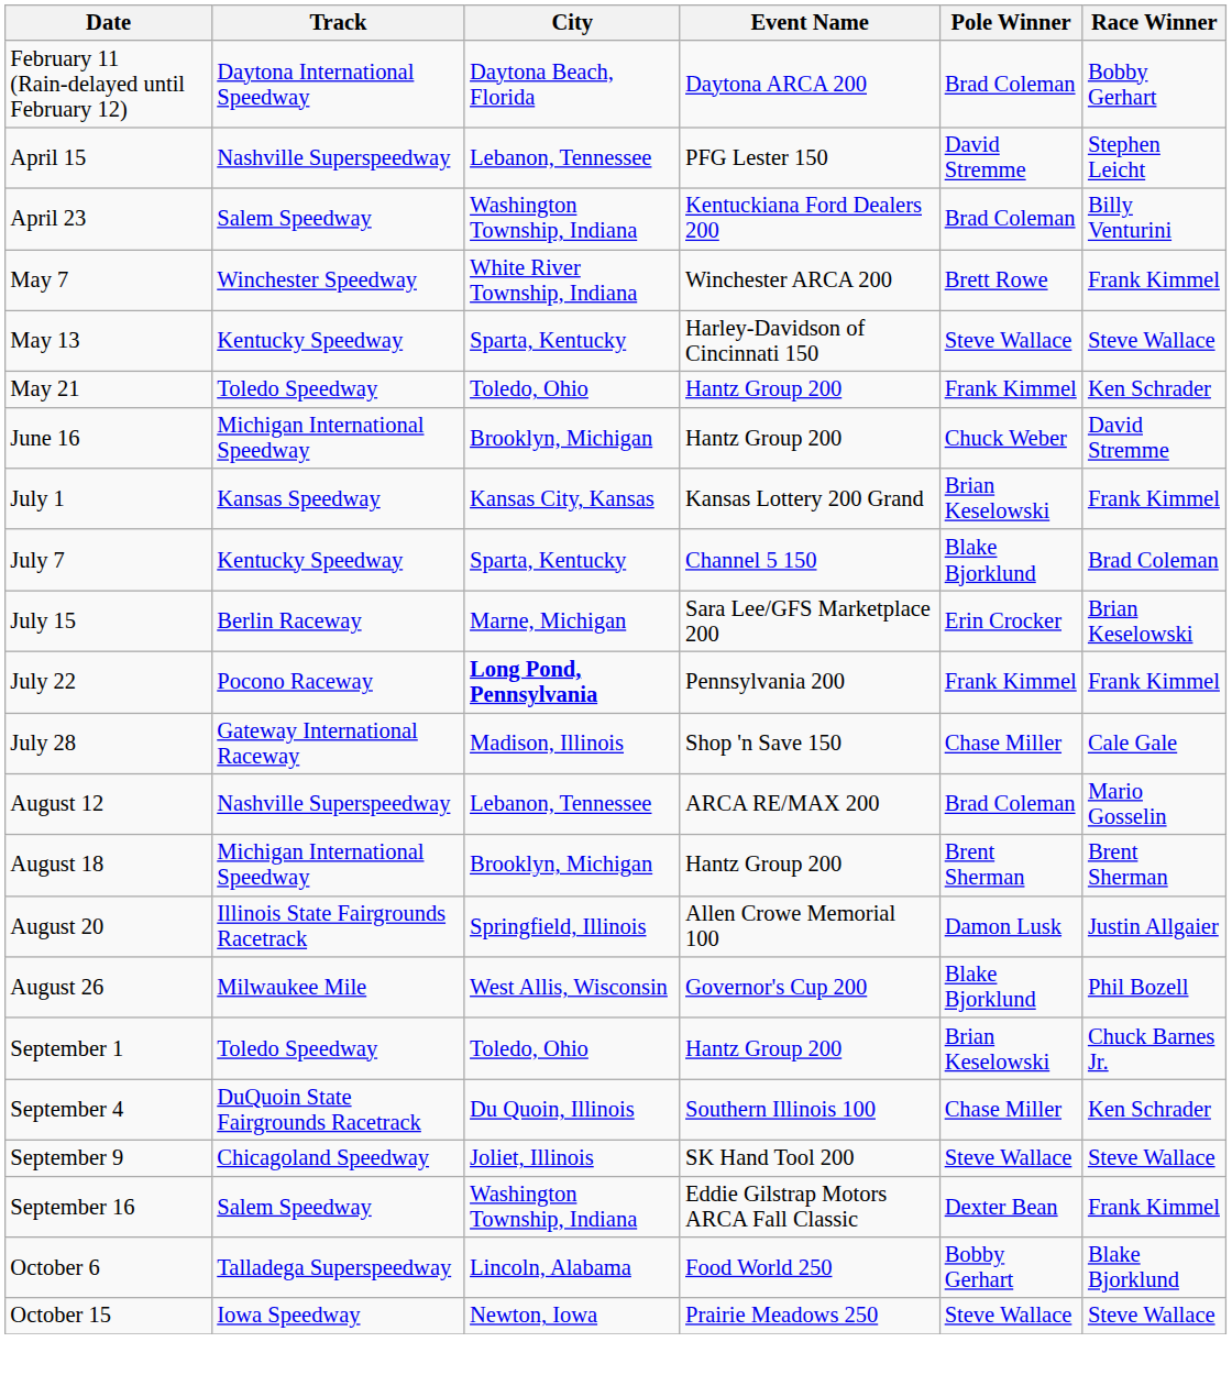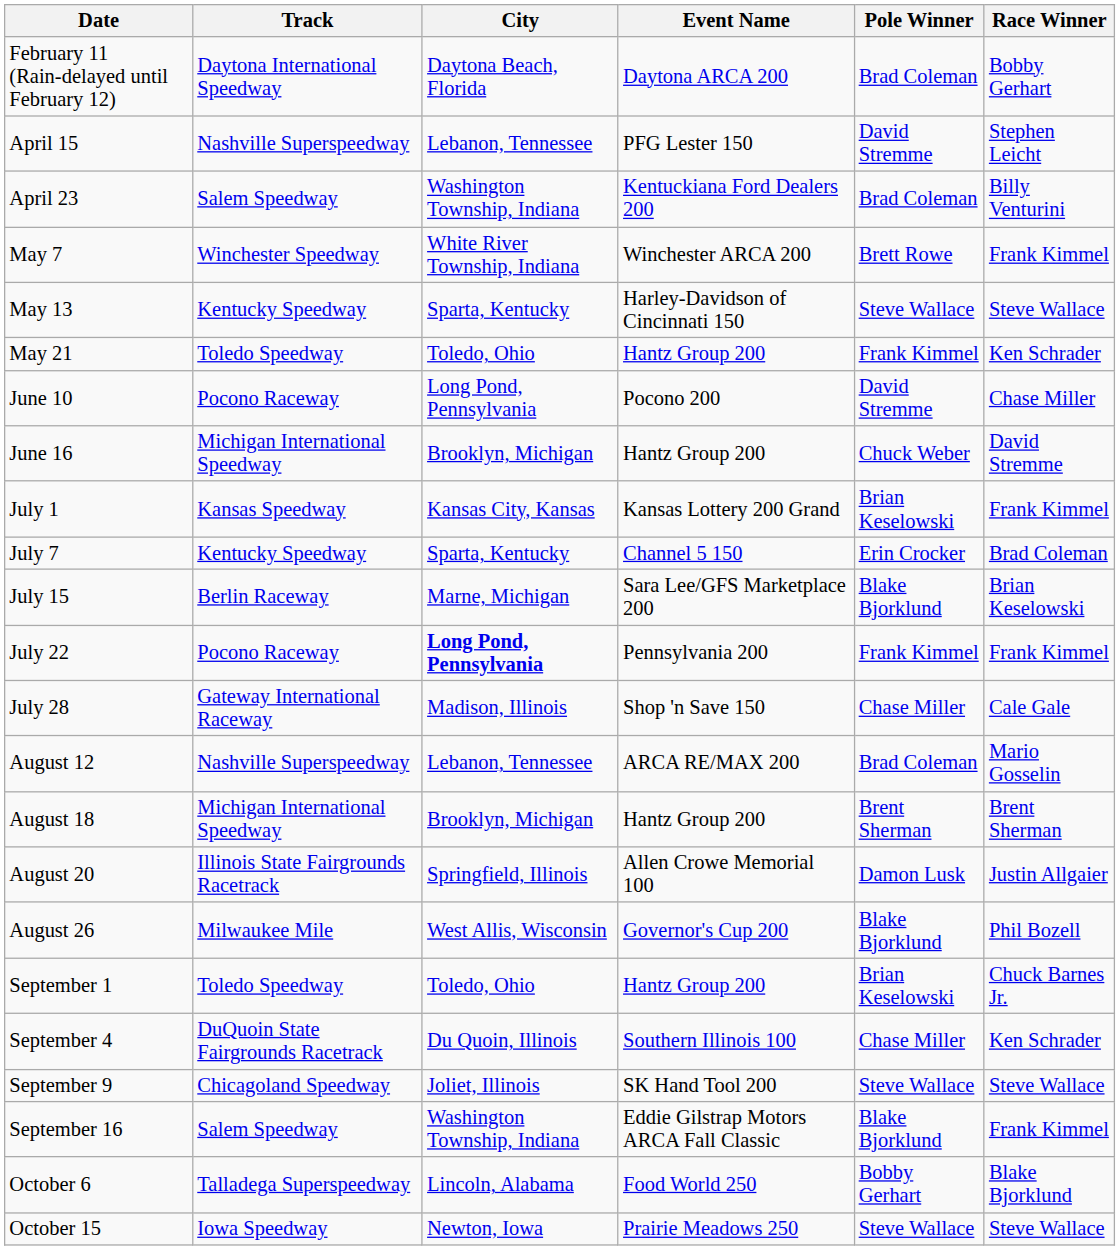 <table class="wikitable">
 <tr>
 <th>Date</th>
 <th>Track</th>
 <th>City</th>
 <th>Event Name</th>
 <th>Pole Winner</th>
 <th>Race Winner</th>
 </tr>
 <tr>
 <td>February 11<br>(Rain-delayed until February 12)</td>
 <td><a href='#'>Daytona International Speedway</a></td>
 <td><a href='#'>Daytona Beach, Florida</a></td>
 <td><a href='#'>Daytona ARCA 200</a></td>
 <td><a href='#'>Brad Coleman</a></td>
 <td><a href='#'>Bobby Gerhart</a></td>
 </tr>
 <tr>
 <td>April 15</td>
 <td><a href='#'>Nashville Superspeedway</a></td>
 <td><a href='#'>Lebanon, Tennessee</a></td>
 <td>PFG Lester 150</td>
 <td><a href='#'>David Stremme</a></td>
 <td><a href='#'>Stephen Leicht</a></td>
 </tr>
 <tr>
 <td>April 23</td>
 <td><a href='#'>Salem Speedway</a></td>
 <td><a href='#'>Washington Township, Indiana</a></td>
 <td><a href='#'>Kentuckiana Ford Dealers 200</a></td>
 <td><a href='#'>Brad Coleman</a></td>
 <td><a href='#'>Billy Venturini</a></td>
 </tr>
 <tr>
 <td>May 7</td>
 <td><a href='#'>Winchester Speedway</a></td>
 <td><a href='#'>White River Township, Indiana</a></td>
 <td>Winchester ARCA 200</td>
 <td><a href='#'>Brett Rowe</a></td>
 <td><a href='#'>Frank Kimmel</a></td>
 </tr>
 <tr>
 <td>May 13</td>
 <td><a href='#'>Kentucky Speedway</a></td>
 <td><a href='#'>Sparta, Kentucky</a></td>
 <td>Harley-Davidson of Cincinnati 150</td>
 <td><a href='#'>Steve Wallace</a></td>
 <td><a href='#'>Steve Wallace</a></td>
 </tr>
 <tr>
 <td>May 21</td>
 <td><a href='#'>Toledo Speedway</a></td>
 <td><a href='#'>Toledo, Ohio</a></td>
 <td><a href='#'>Hantz Group 200</a></td>
 <td><a href='#'>Frank Kimmel</a></td>
 <td><a href='#'>Ken Schrader</a></td>
 </tr>
 <tr>
+<td>June 10</td>
+<td><a href='#'>Pocono Raceway</a></td>
+<td><a href='#'>Long Pond, Pennsylvania</a></td>
+<td>Pocono 200</td>
+<td><a href='#'>David Stremme</a></td>
+<td><a href='#'>Chase Miller</a></td>
+</tr>
+<tr>
 <td>June 16</td>
 <td><a href='#'>Michigan International Speedway</a></td>
 <td><a href='#'>Brooklyn, Michigan</a></td>
 <td>Hantz Group 200</td>
 <td><a href='#'>Chuck Weber</a></td>
 <td><a href='#'>David Stremme</a></td>
 </tr>
 <tr>
 <td>July 1</td>
 <td><a href='#'>Kansas Speedway</a></td>
 <td><a href='#'>Kansas City, Kansas</a></td>
 <td>Kansas Lottery 200 Grand</td>
 <td><a href='#'>Brian Keselowski</a></td>
 <td><a href='#'>Frank Kimmel</a></td>
 </tr>
 <tr>
 <td>July 7</td>
 <td><a href='#'>Kentucky Speedway</a></td>
 <td><a href='#'>Sparta, Kentucky</a></td>
 <td><a href='#'>Channel 5 150</a></td>
-<td><a href='#'>Blake Bjorklund</a></td>
+<td><a href='#'>Erin Crocker</a></td>
 <td><a href='#'>Brad Coleman</a></td>
 </tr>
 <tr>
 <td>July 15</td>
 <td><a href='#'>Berlin Raceway</a></td>
 <td><a href='#'>Marne, Michigan</a></td>
 <td>Sara Lee/GFS Marketplace 200</td>
-<td><a href='#'>Erin Crocker</a></td>
+<td><a href='#'>Blake Bjorklund</a></td>
 <td><a href='#'>Brian Keselowski</a></td>
 </tr>
 <tr>
 <td>July 22</td>
 <td><a href='#'>Pocono Raceway</a></td>
 <td><strong><a href='#'>Long Pond, Pennsylvania</a></strong></td>
 <td>Pennsylvania 200</td>
 <td><a href='#'>Frank Kimmel</a></td>
 <td><a href='#'>Frank Kimmel</a></td>
 </tr>
 <tr>
 <td>July 28</td>
 <td><a href='#'>Gateway International Raceway</a></td>
 <td><a href='#'>Madison, Illinois</a></td>
 <td>Shop 'n Save 150</td>
 <td><a href='#'>Chase Miller</a></td>
 <td><a href='#'>Cale Gale</a></td>
 </tr>
 <tr>
 <td>August 12</td>
 <td><a href='#'>Nashville Superspeedway</a></td>
 <td><a href='#'>Lebanon, Tennessee</a></td>
 <td>ARCA RE/MAX 200</td>
 <td><a href='#'>Brad Coleman</a></td>
 <td><a href='#'>Mario Gosselin</a></td>
 </tr>
 <tr>
 <td>August 18</td>
 <td><a href='#'>Michigan International Speedway</a></td>
 <td><a href='#'>Brooklyn, Michigan</a></td>
 <td>Hantz Group 200</td>
 <td><a href='#'>Brent Sherman</a></td>
 <td><a href='#'>Brent Sherman</a></td>
 </tr>
 <tr>
 <td>August 20</td>
 <td><a href='#'>Illinois State Fairgrounds Racetrack</a></td>
 <td><a href='#'>Springfield, Illinois</a></td>
 <td>Allen Crowe Memorial 100</td>
 <td><a href='#'>Damon Lusk</a></td>
 <td><a href='#'>Justin Allgaier</a></td>
 </tr>
 <tr>
 <td>August 26</td>
 <td><a href='#'>Milwaukee Mile</a></td>
 <td><a href='#'>West Allis, Wisconsin</a></td>
 <td><a href='#'>Governor's Cup 200</a></td>
 <td><a href='#'>Blake Bjorklund</a></td>
 <td><a href='#'>Phil Bozell</a></td>
 </tr>
 <tr>
 <td>September 1</td>
 <td><a href='#'>Toledo Speedway</a></td>
 <td><a href='#'>Toledo, Ohio</a></td>
 <td><a href='#'>Hantz Group 200</a></td>
 <td><a href='#'>Brian Keselowski</a></td>
 <td><a href='#'>Chuck Barnes Jr.</a></td>
 </tr>
 <tr>
 <td>September 4</td>
 <td><a href='#'>DuQuoin State Fairgrounds Racetrack</a></td>
 <td><a href='#'>Du Quoin, Illinois</a></td>
 <td><a href='#'>Southern Illinois 100</a></td>
 <td><a href='#'>Chase Miller</a></td>
 <td><a href='#'>Ken Schrader</a></td>
 </tr>
 <tr>
 <td>September 9</td>
 <td><a href='#'>Chicagoland Speedway</a></td>
 <td><a href='#'>Joliet, Illinois</a></td>
 <td>SK Hand Tool 200</td>
 <td><a href='#'>Steve Wallace</a></td>
 <td><a href='#'>Steve Wallace</a></td>
 </tr>
 <tr>
 <td>September 16</td>
 <td><a href='#'>Salem Speedway</a></td>
 <td><a href='#'>Washington Township, Indiana</a></td>
 <td>Eddie Gilstrap Motors ARCA Fall Classic</td>
-<td><a href='#'>Dexter Bean</a></td>
+<td><a href='#'>Blake Bjorklund</a></td>
 <td><a href='#'>Frank Kimmel</a></td>
 </tr>
 <tr>
 <td>October 6</td>
 <td><a href='#'>Talladega Superspeedway</a></td>
 <td><a href='#'>Lincoln, Alabama</a></td>
 <td><a href='#'>Food World 250</a></td>
 <td><a href='#'>Bobby Gerhart</a></td>
 <td><a href='#'>Blake Bjorklund</a></td>
 </tr>
 <tr>
 <td>October 15</td>
 <td><a href='#'>Iowa Speedway</a></td>
 <td><a href='#'>Newton, Iowa</a></td>
 <td><a href='#'>Prairie Meadows 250</a></td>
 <td><a href='#'>Steve Wallace</a></td>
 <td><a href='#'>Steve Wallace</a></td>
 </tr>
 </table>
